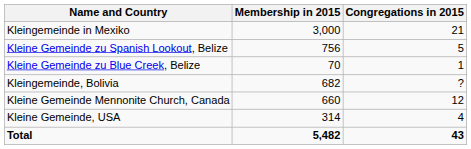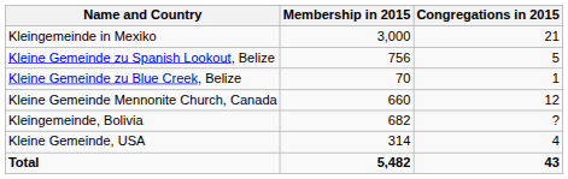 <table class="wikitable">
 <tr>
 <th>Name and Country</th>
 <th>Membership in 2015</th>
 <th>Congregations in 2015</th>
 </tr>
 <tr>
 <td>Kleingemeinde in Mexiko</td>
 <td align="right">3,000</td>
 <td align="right">21</td>
 </tr>
 <tr>
 <td><a href='#'>Kleine Gemeinde zu Spanish Lookout</a>, Belize</td>
 <td align="right">756</td>
 <td align="right">5</td>
 </tr>
 <tr>
 <td><a href='#'>Kleine Gemeinde zu Blue Creek</a>, Belize</td>
 <td align="right">70</td>
 <td align="right">1</td>
 </tr>
 <tr>
+<td>Kleine Gemeinde Mennonite Church, Canada</td>
+<td align="right">660</td>
+<td align="right">12</td>
+</tr>
+<tr>
 <td>Kleingemeinde, Bolivia</td>
 <td align="right">682</td>
 <td align="right">?</td>
-</tr>
-<tr>
-<td>Kleine Gemeinde Mennonite Church, Canada</td>
-<td align="right">660</td>
-<td align="right">12</td>
 </tr>
 <tr>
 <td>Kleine Gemeinde, USA</td>
 <td align="right">314</td>
 <td style="text-align: right;">4</td>
 </tr>
 <tr>
 <td><strong>Total</strong></td>
 <td align="right"><strong>5,482</strong></td>
 <td align="right"><strong>43</strong></td>
 </tr>
 </table>
